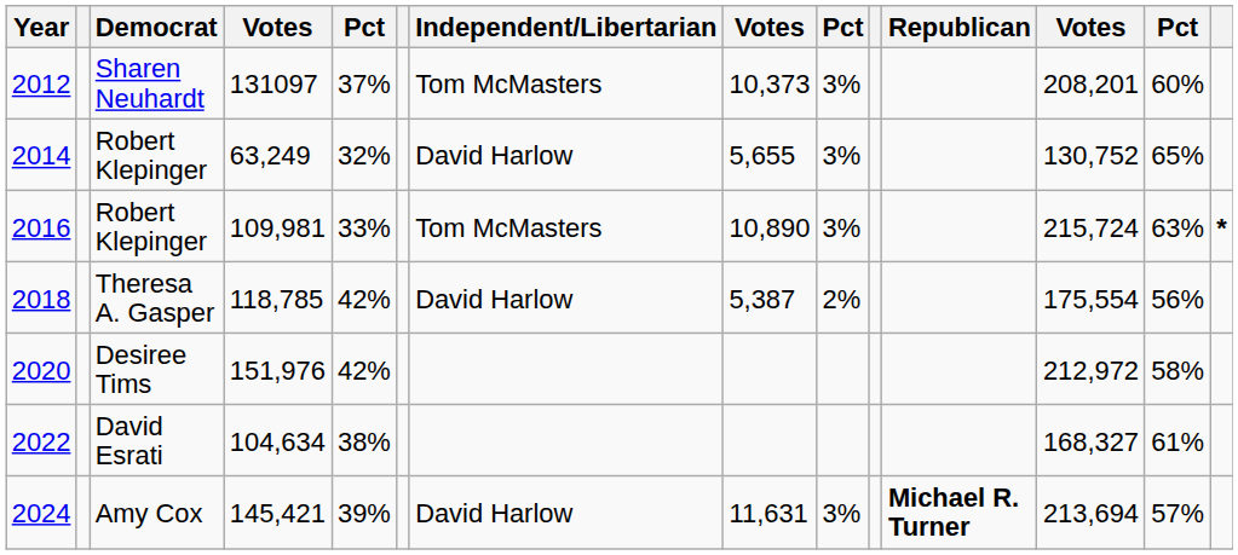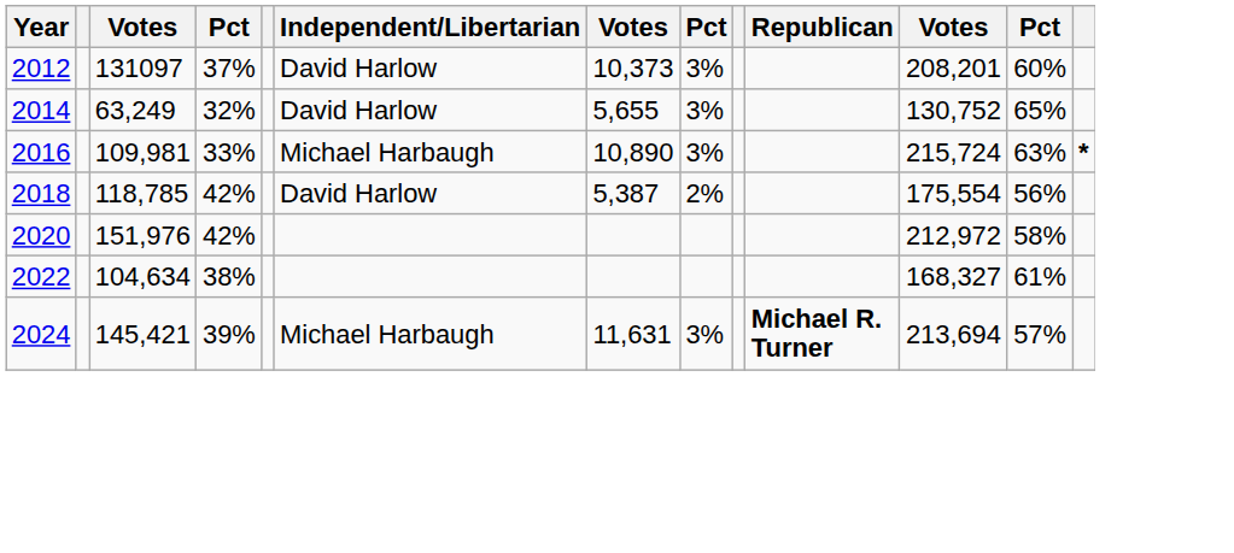 <table class="wikitable" style="margin:0.5em ; font-size:95%">
 <tr>
 <th>Year</th>
 <th></th>
-<th>Democrat</th>
 <th>Votes</th>
 <th>Pct</th>
 <th></th>
 <th>Independent/Libertarian</th>
 <th>Votes</th>
 <th>Pct</th>
 <th></th>
 <th>Republican</th>
 <th>Votes</th>
 <th>Pct</th>
 <th></th>
 </tr>
 <tr>
 <td><a href='#'>2012</a></td>
 <td></td>
-<td><a href='#'>Sharen Neuhardt</a></td>
 <td>131097</td>
 <td>37%</td>
 <td></td>
-<td>Tom McMasters</td>
+<td>David Harlow</td>
 <td>10,373</td>
 <td>3%</td>
 <td></td>
 <td></td>
 <td>208,201</td>
 <td>60%</td>
 <td></td>
 </tr>
 <tr>
 <td><a href='#'>2014</a></td>
 <td></td>
-<td>Robert Klepinger</td>
 <td>63,249</td>
 <td>32%</td>
 <td></td>
 <td>David Harlow</td>
 <td>5,655</td>
 <td>3%</td>
 <td></td>
 <td></td>
 <td>130,752</td>
 <td>65%</td>
 <td></td>
 </tr>
 <tr>
 <td><a href='#'>2016</a></td>
 <td></td>
-<td>Robert Klepinger</td>
 <td>109,981</td>
 <td>33%</td>
 <td></td>
-<td>Tom McMasters</td>
+<td>Michael Harbaugh</td>
 <td>10,890</td>
 <td>3%</td>
 <td></td>
 <td></td>
 <td>215,724</td>
 <td>63%</td>
 <td><strong>*</strong></td>
 </tr>
 <tr>
 <td><a href='#'>2018</a></td>
 <td></td>
-<td>Theresa A. Gasper</td>
 <td>118,785</td>
 <td>42%</td>
 <td></td>
 <td>David Harlow</td>
 <td>5,387</td>
 <td>2%</td>
 <td></td>
 <td></td>
 <td>175,554</td>
 <td>56%</td>
 <td></td>
 </tr>
 <tr>
 <td><a href='#'>2020</a></td>
 <td></td>
-<td>Desiree Tims</td>
 <td>151,976</td>
 <td>42%</td>
 <td></td>
 <td></td>
 <td></td>
 <td></td>
 <td></td>
 <td></td>
 <td>212,972</td>
 <td>58%</td>
 <td></td>
 </tr>
 <tr>
 <td><a href='#'>2022</a></td>
 <td></td>
-<td>David Esrati</td>
 <td>104,634</td>
 <td>38%</td>
 <td></td>
 <td></td>
 <td></td>
 <td></td>
 <td></td>
 <td></td>
 <td>168,327</td>
 <td>61%</td>
 <td></td>
 </tr>
 <tr>
 <td><a href='#'>2024</a></td>
 <td></td>
-<td>Amy Cox</td>
 <td>145,421</td>
 <td>39%</td>
 <td></td>
-<td>David Harlow</td>
+<td>Michael Harbaugh</td>
 <td>11,631</td>
 <td>3%</td>
 <td></td>
 <td><strong>Michael R. Turner</strong></td>
 <td>213,694</td>
 <td>57%</td>
 <td></td>
 </tr>
 </table>
